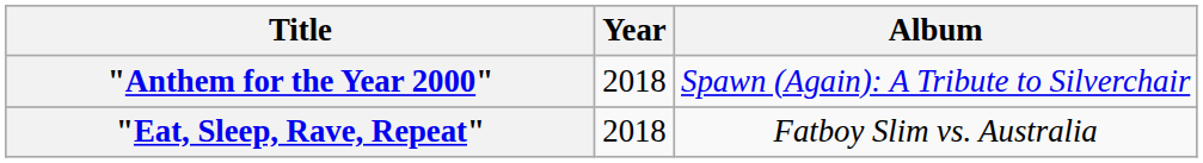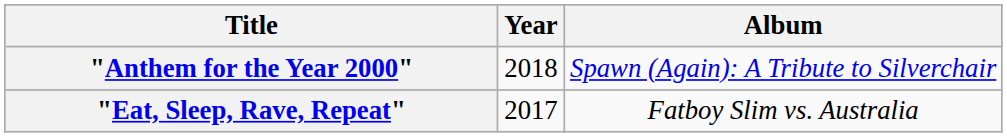 <table class="wikitable plainrowheaders" style="text-align:center;">
 <tr>
 <th scope="col" style="width:18em;">Title</th>
 <th scope="col">Year</th>
 <th scope="col">Album</th>
 </tr>
 <tr>
 <th scope="row">"<a href='#'>Anthem for the Year 2000</a>" </th>
 <td>2018</td>
 <td><em><a href='#'>Spawn (Again): A Tribute to Silverchair</a></em></td>
 </tr>
 <tr>
 <th scope="row">"<a href='#'>Eat, Sleep, Rave, Repeat</a>" </th>
-<td>2018</td>
+<td>2017</td>
 <td><em>Fatboy Slim vs. Australia</em></td>
 </tr>
 </table>
